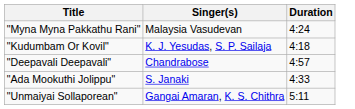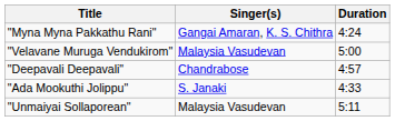 <table class="wikitable">
 <tr>
 <th>Title</th>
 <th>Singer(s)</th>
 <th>Duration</th>
 </tr>
 <tr>
 <td>"Myna Myna Pakkathu Rani"</td>
-<td>Malaysia Vasudevan</td>
+<td><a href='#'>Gangai Amaran</a>, <a href='#'>K. S. Chithra</a></td>
 <td>4:24</td>
 </tr>
 <tr>
-<td>"Kudumbam Or Kovil"</td>
-<td><a href='#'>K. J. Yesudas</a>, <a href='#'>S. P. Sailaja</a></td>
-<td>4:18<br></td>
+<td>"Velavane Muruga Vendukirom"</td>
+<td><a href='#'>Malaysia Vasudevan</a></td>
+<td>5:00</td>
 </tr>
 <tr>
 <td>"Deepavali Deepavali"</td>
 <td><a href='#'>Chandrabose</a></td>
 <td>4:57</td>
 </tr>
 <tr>
 <td>"Ada Mookuthi Jolippu"</td>
 <td><a href='#'>S. Janaki</a></td>
 <td>4:33</td>
 </tr>
 <tr>
 <td>"Unmaiyai Sollaporean"</td>
-<td><a href='#'>Gangai Amaran</a>, <a href='#'>K. S. Chithra</a></td>
+<td>Malaysia Vasudevan</td>
 <td>5:11</td>
 </tr>
 </table>
